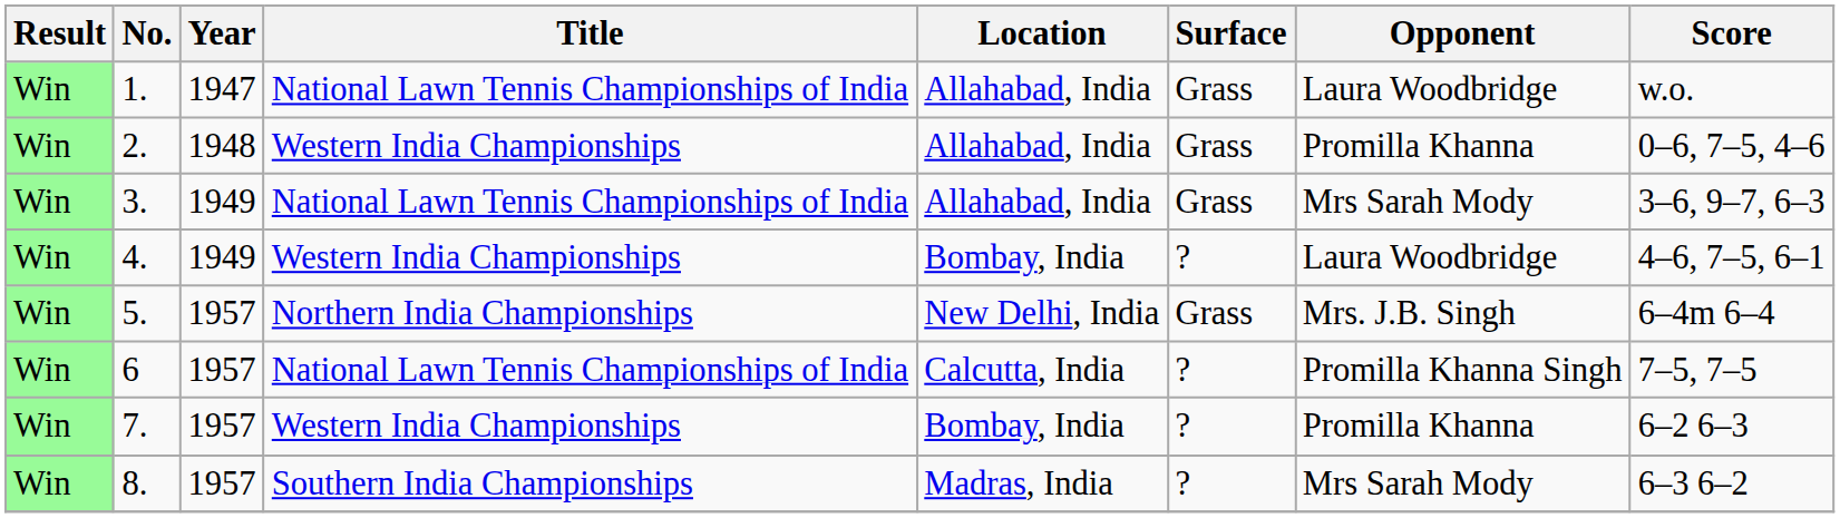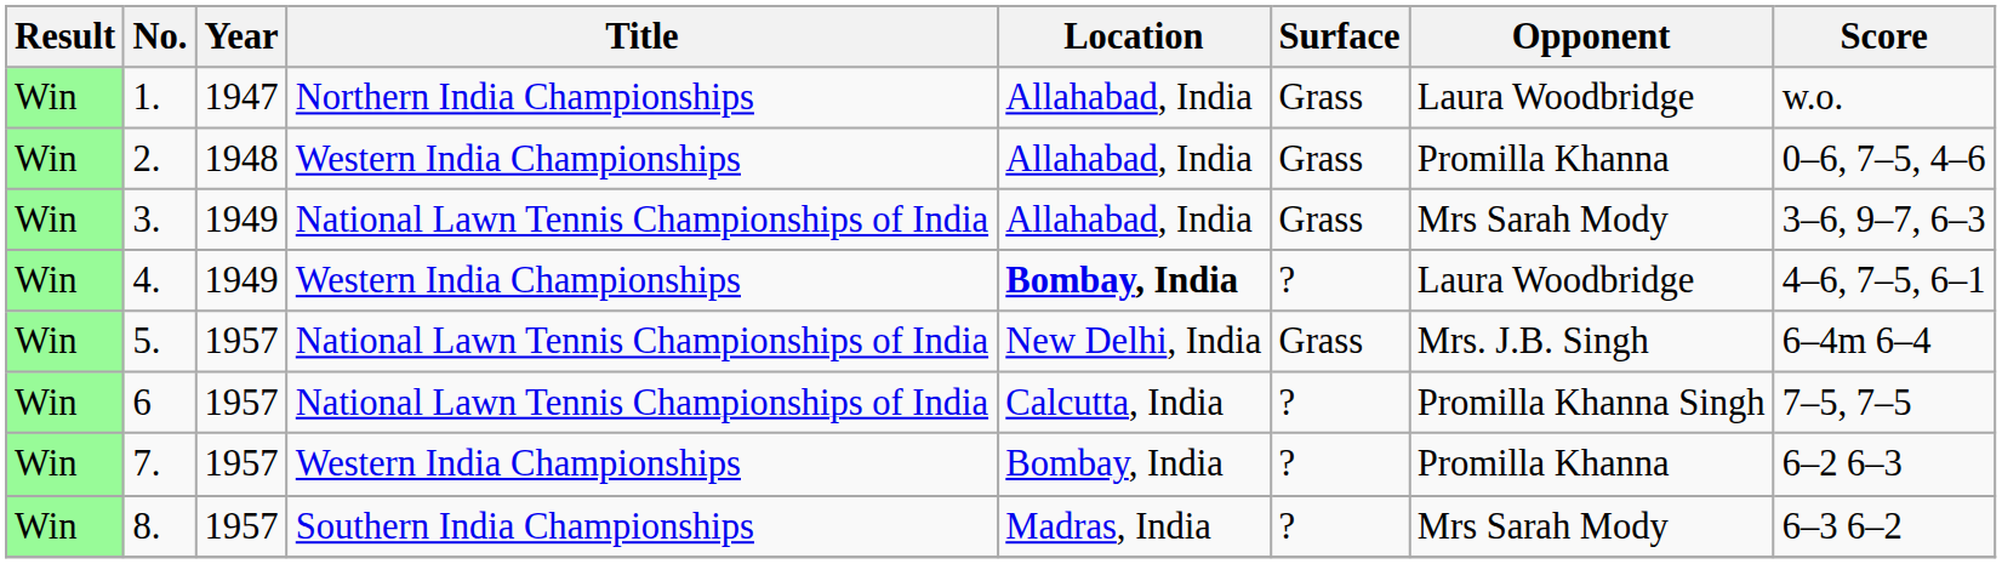 <table class="sortable wikitable" style="font-size:95%">
 <tr>
 <th>Result</th>
 <th>No.</th>
 <th>Year</th>
 <th>Title</th>
 <th>Location</th>
 <th>Surface</th>
 <th>Opponent</th>
 <th>Score</th>
 </tr>
 <tr>
 <td style="background:#98fb98;">Win</td>
 <td>1.</td>
 <td>1947</td>
-<td><a href='#'>National Lawn Tennis Championships of India</a></td>
+<td><a href='#'>Northern India Championships</a></td>
 <td><a href='#'>Allahabad</a>, India</td>
 <td>Grass</td>
 <td>  Laura Woodbridge</td>
 <td>w.o.</td>
 </tr>
 <tr>
 <td style="background:#98fb98;">Win</td>
 <td>2.</td>
 <td>1948</td>
 <td><a href='#'>Western India Championships</a></td>
 <td><a href='#'>Allahabad</a>, India</td>
 <td>Grass</td>
 <td> Promilla Khanna</td>
 <td>0–6, 7–5, 4–6</td>
 </tr>
 <tr>
 <td style="background:#98fb98;">Win</td>
 <td>3.</td>
 <td>1949</td>
 <td><a href='#'>National Lawn Tennis Championships of India</a></td>
 <td><a href='#'>Allahabad</a>, India</td>
 <td>Grass</td>
 <td>  Mrs Sarah Mody</td>
 <td>3–6, 9–7, 6–3</td>
 </tr>
 <tr>
 <td style="background:#98fb98;">Win</td>
 <td>4.</td>
 <td>1949</td>
 <td><a href='#'>Western India Championships</a></td>
-<td><a href='#'>Bombay</a>, India</td>
+<td><strong><a href='#'>Bombay</a>, India</strong></td>
 <td>?</td>
 <td> Laura Woodbridge</td>
 <td>4–6, 7–5, 6–1</td>
 </tr>
 <tr>
 <td style="background:#98fb98;">Win</td>
 <td>5.</td>
 <td>1957</td>
-<td><a href='#'>Northern India Championships</a></td>
+<td><a href='#'>National Lawn Tennis Championships of India</a></td>
 <td><a href='#'>New Delhi</a>, India</td>
 <td>Grass</td>
 <td> Mrs. J.B. Singh</td>
 <td>6–4m 6–4</td>
 </tr>
 <tr>
 <td style="background:#98fb98;">Win</td>
 <td>6</td>
 <td>1957</td>
 <td><a href='#'>National Lawn Tennis Championships of India</a></td>
 <td><a href='#'>Calcutta</a>, India</td>
 <td>?</td>
 <td> Promilla Khanna Singh</td>
 <td>7–5, 7–5</td>
 </tr>
 <tr>
 <td style="background:#98fb98;">Win</td>
 <td>7.</td>
 <td>1957</td>
 <td><a href='#'>Western India Championships</a></td>
 <td><a href='#'>Bombay</a>, India</td>
 <td>?</td>
 <td>  Promilla Khanna</td>
 <td>6–2 6–3</td>
 </tr>
 <tr>
 <td style="background:#98fb98;">Win</td>
 <td>8.</td>
 <td>1957</td>
 <td><a href='#'>Southern India Championships</a></td>
 <td><a href='#'>Madras</a>, India</td>
 <td>?</td>
 <td>  Mrs Sarah Mody</td>
 <td>6–3 6–2</td>
 </tr>
 <tr>
 </tr>
 </table>
